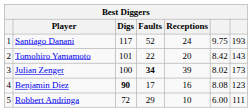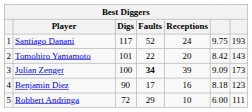 <table class="wikitable sortable" style=font-size:90%>
 <tr>
 <th colspan=7>Best Diggers</th>
 </tr>
 <tr>
 <th></th>
 <th width=158>Player</th>
 <th width=20>Digs</th>
 <th width=20>Faults</th>
 <th width=20>Receptions</th>
 <th width=20></th>
 <th width=20></th>
 </tr>
 <tr>
 <td>1</td>
 <td> <a href='#'>Santiago Danani</a></td>
 <td align=center>117</td>
 <td align=center>52</td>
 <td align=center>24</td>
 <td align=center>9.75</td>
 <td align=center>193</td>
 </tr>
 <tr>
 <td>2</td>
 <td> <a href='#'>Tomohiro Yamamoto</a></td>
 <td align=center>101</td>
 <td align=center>22</td>
 <td align=center>20</td>
 <td align=center>8.42</td>
 <td align=center>143</td>
 </tr>
 <tr>
 <td>3</td>
 <td> <a href='#'>Julian Zenger</a></td>
 <td align=center>100</td>
 <td align=center><strong>34</strong></td>
 <td align=center>39</td>
-<td align=center>8.02</td>
+<td align=center>9.09</td>
 <td align=center>173</td>
 </tr>
 <tr>
 <td>4</td>
 <td> <a href='#'>Benjamin Diez</a></td>
-<td align=center><strong>90</strong></td>
+<td align=center>90</td>
 <td align=center>17</td>
 <td align=center>16</td>
-<td align=center>8.08</td>
+<td align=center>8.18</td>
 <td align=center>123</td>
 </tr>
 <tr>
 <td>5</td>
 <td> <a href='#'>Robbert Andringa</a></td>
 <td align=center>72</td>
 <td align=center>29</td>
 <td align=center>10</td>
 <td align=center>6.00</td>
 <td align=center>111</td>
 </tr>
 </table>
